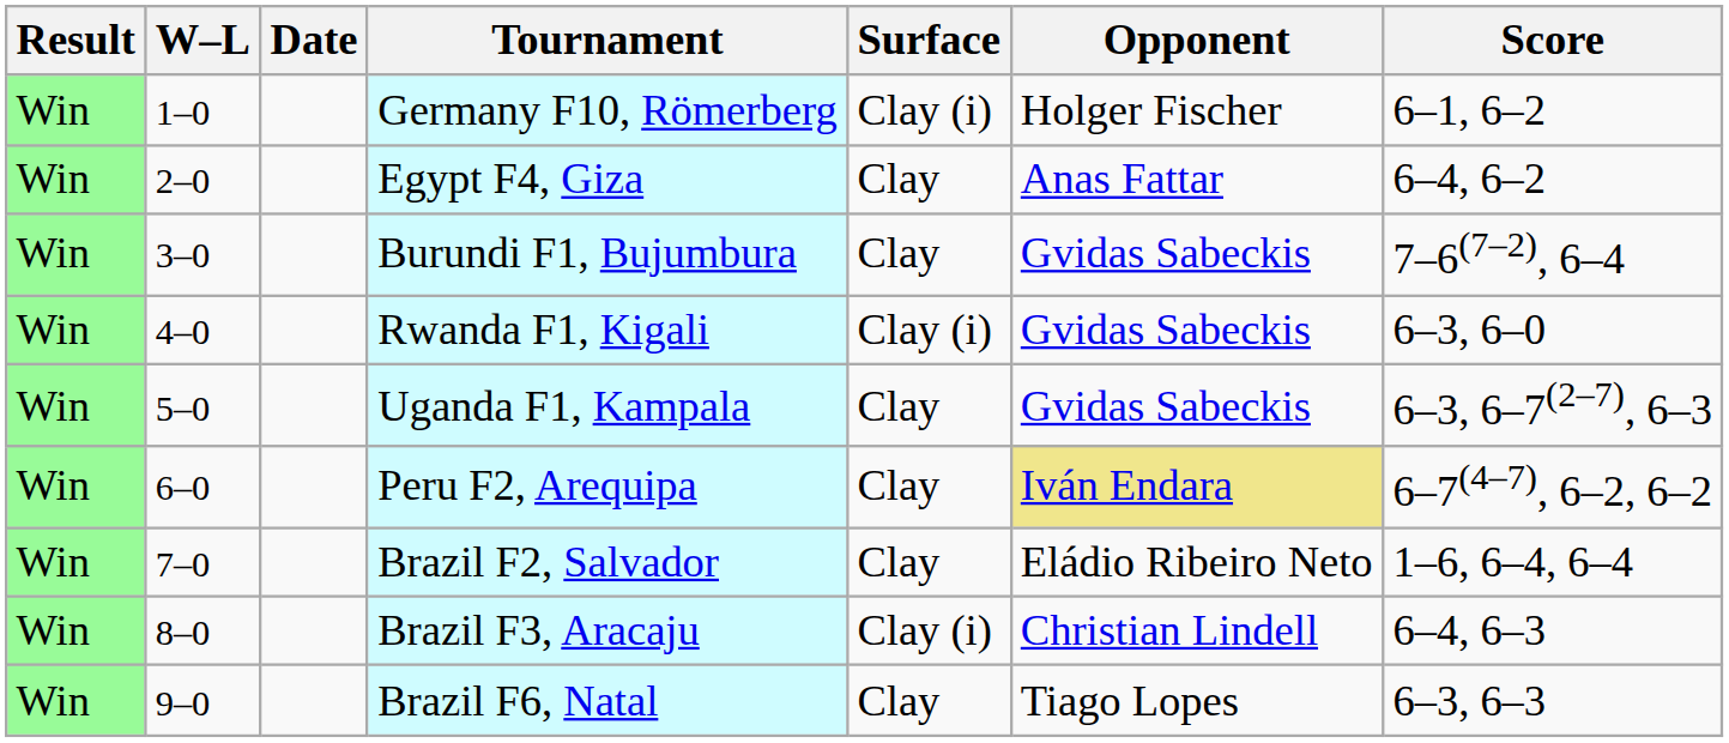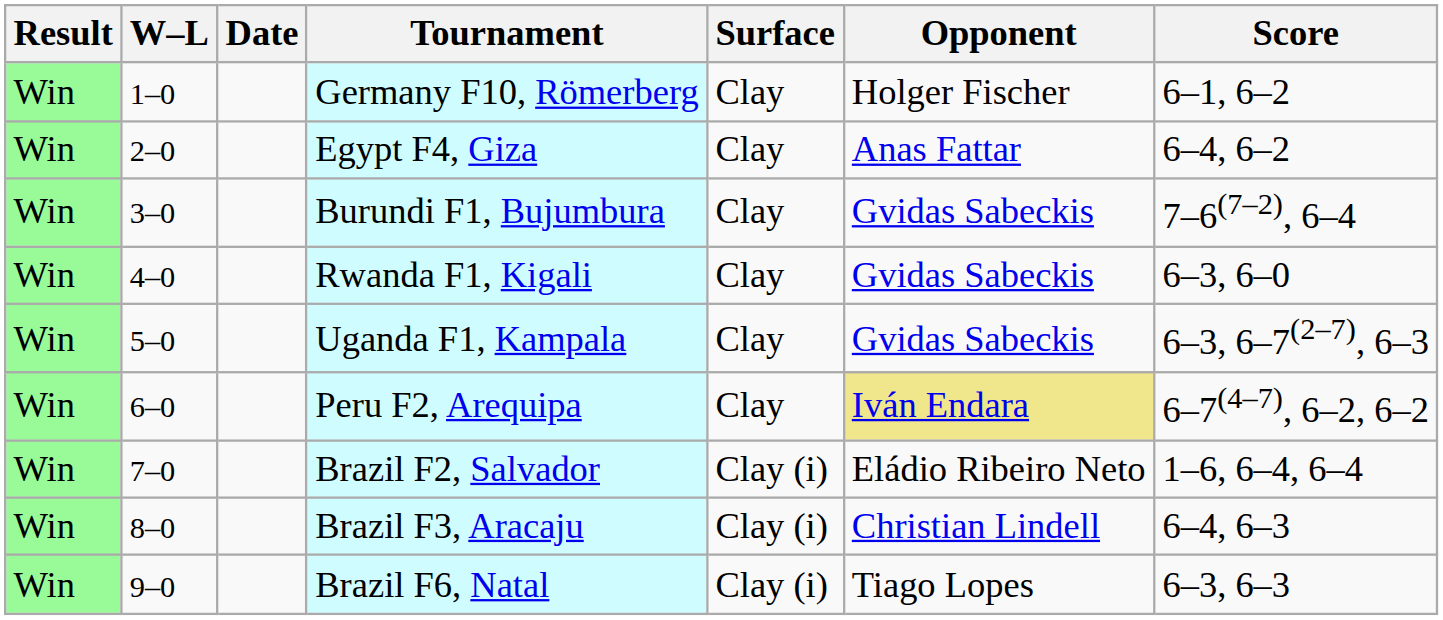 <table class="sortable wikitable nowrap">
 <tr>
 <th>Result</th>
 <th class="unsortable">W–L</th>
 <th>Date</th>
 <th>Tournament</th>
 <th>Surface</th>
 <th>Opponent</th>
 <th class="unsortable">Score</th>
 </tr>
 <tr>
 <td bgcolor=98FB98>Win</td>
 <td><small>1–0</small></td>
 <td></td>
 <td style="background:#cffcff;">Germany F10, <a href='#'>Römerberg</a></td>
-<td>Clay (i)</td>
+<td>Clay</td>
 <td> Holger Fischer</td>
 <td>6–1, 6–2</td>
 </tr>
 <tr>
 <td bgcolor=98FB98>Win</td>
 <td><small>2–0</small></td>
 <td></td>
 <td style="background:#cffcff;">Egypt F4, <a href='#'>Giza</a></td>
 <td>Clay</td>
 <td> <a href='#'>Anas Fattar</a></td>
 <td>6–4, 6–2</td>
 </tr>
 <tr>
 <td bgcolor=98FB98>Win</td>
 <td><small>3–0</small></td>
 <td></td>
 <td style="background:#cffcff;">Burundi F1, <a href='#'>Bujumbura</a></td>
 <td>Clay</td>
 <td> <a href='#'>Gvidas Sabeckis</a></td>
 <td>7–6<sup>(7–2)</sup>, 6–4</td>
 </tr>
 <tr>
 <td bgcolor=98FB98>Win</td>
 <td><small>4–0</small></td>
 <td></td>
 <td style="background:#cffcff;">Rwanda F1, <a href='#'>Kigali</a></td>
-<td>Clay (i)</td>
+<td>Clay</td>
 <td> <a href='#'>Gvidas Sabeckis</a></td>
 <td>6–3, 6–0</td>
 </tr>
 <tr>
 <td bgcolor=98FB98>Win</td>
 <td><small>5–0</small></td>
 <td></td>
 <td style="background:#cffcff;">Uganda F1, <a href='#'>Kampala</a></td>
 <td>Clay</td>
 <td> <a href='#'>Gvidas Sabeckis</a></td>
 <td>6–3, 6–7<sup>(2–7)</sup>, 6–3</td>
 </tr>
 <tr>
 <td bgcolor=98FB98>Win</td>
 <td><small>6–0</small></td>
 <td></td>
 <td style="background:#cffcff;">Peru F2, <a href='#'>Arequipa</a></td>
 <td>Clay</td>
 <td style="background: khaki;"> <a href='#'>Iván Endara</a></td>
 <td>6–7<sup>(4–7)</sup>, 6–2, 6–2</td>
 </tr>
 <tr>
 <td bgcolor=98FB98>Win</td>
 <td><small>7–0</small></td>
 <td></td>
 <td style="background:#cffcff;">Brazil F2, <a href='#'>Salvador</a></td>
-<td>Clay</td>
+<td>Clay (i)</td>
 <td> Eládio Ribeiro Neto</td>
 <td>1–6, 6–4, 6–4</td>
 </tr>
 <tr>
 <td bgcolor=98FB98>Win</td>
 <td><small>8–0</small></td>
 <td></td>
 <td style="background:#cffcff;">Brazil F3, <a href='#'>Aracaju</a></td>
 <td>Clay (i)</td>
 <td> <a href='#'>Christian Lindell</a></td>
 <td>6–4, 6–3</td>
 </tr>
 <tr>
 <td bgcolor=98FB98>Win</td>
 <td><small>9–0</small></td>
 <td></td>
 <td style="background:#cffcff;">Brazil F6, <a href='#'>Natal</a></td>
-<td>Clay</td>
+<td>Clay (i)</td>
 <td> Tiago Lopes</td>
 <td>6–3, 6–3</td>
 </tr>
 </table>
